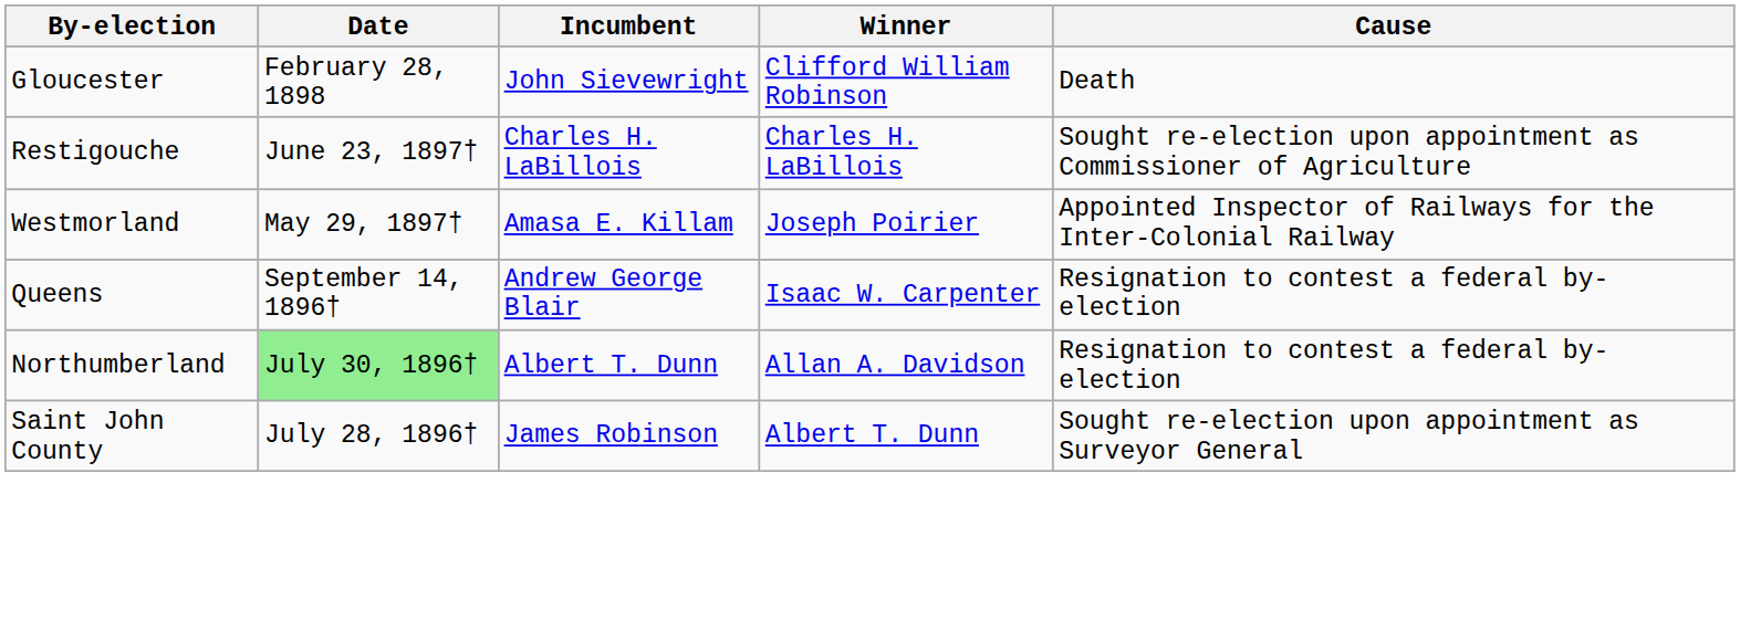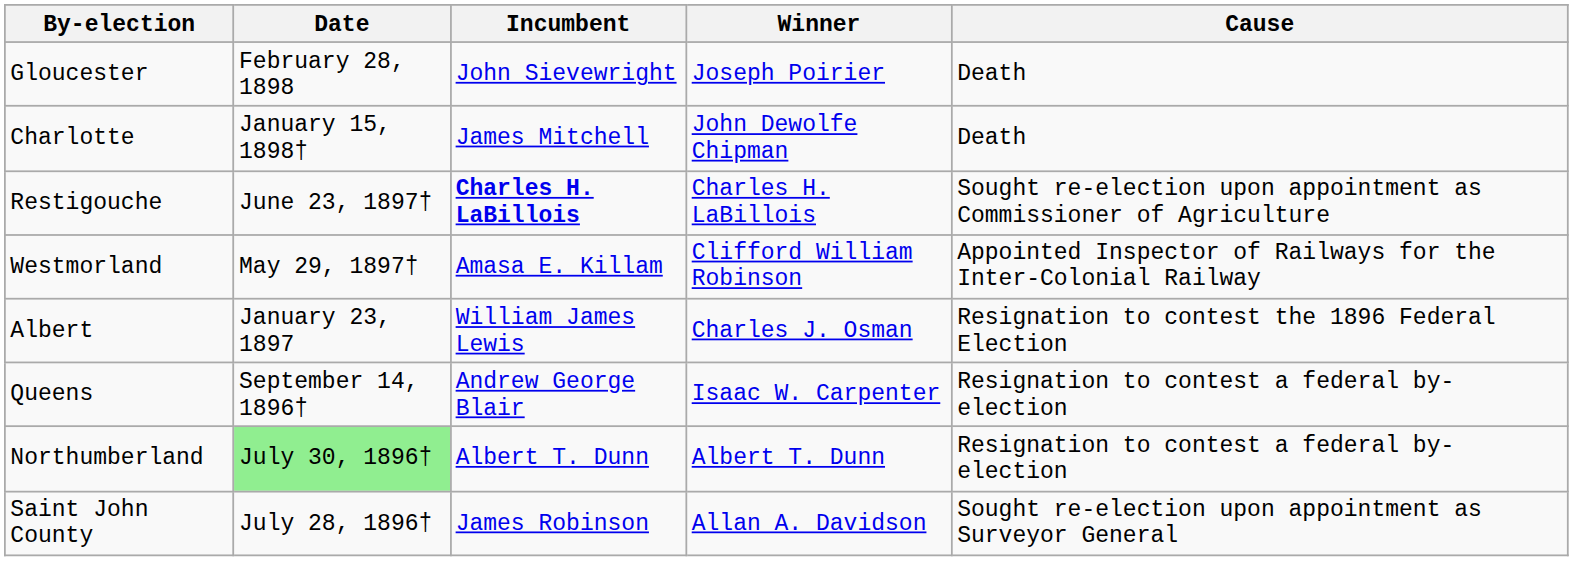 <table class=wikitable style="width:100%">
 <tr>
 <th>By-election</th>
 <th>Date</th>
 <th>Incumbent</th>
 <th>Winner</th>
 <th>Cause</th>
 </tr>
 <tr>
 <td>Gloucester</td>
 <td>February 28, 1898</td>
 <td><a href='#'>John Sievewright</a></td>
-<td><a href='#'>Clifford William Robinson</a></td>
+<td><a href='#'>Joseph Poirier</a></td>
+<td>Death</td>
+</tr>
+<tr>
+<td>Charlotte</td>
+<td>January 15, 1898†</td>
+<td><a href='#'>James Mitchell</a></td>
+<td><a href='#'>John Dewolfe Chipman</a></td>
 <td>Death</td>
 </tr>
 <tr>
 <td>Restigouche</td>
 <td>June 23, 1897†</td>
-<td><a href='#'>Charles H. LaBillois</a></td>
+<td><strong><a href='#'>Charles H. LaBillois</a></strong></td>
 <td><a href='#'>Charles H. LaBillois</a></td>
 <td>Sought re-election upon appointment as Commissioner of Agriculture</td>
 </tr>
 <tr>
 <td>Westmorland</td>
 <td>May 29, 1897†</td>
 <td><a href='#'>Amasa E. Killam</a></td>
-<td><a href='#'>Joseph Poirier</a></td>
+<td><a href='#'>Clifford William Robinson</a></td>
 <td>Appointed Inspector of Railways for the Inter-Colonial Railway</td>
+</tr>
+<tr>
+<td>Albert</td>
+<td>January 23, 1897</td>
+<td><a href='#'>William James Lewis</a></td>
+<td><a href='#'>Charles J. Osman</a></td>
+<td>Resignation to contest the 1896 Federal Election</td>
 </tr>
 <tr>
 <td>Queens</td>
 <td>September 14, 1896†</td>
 <td><a href='#'>Andrew George Blair</a></td>
 <td><a href='#'>Isaac W. Carpenter</a></td>
 <td>Resignation to contest a federal by-election</td>
 </tr>
 <tr>
 <td>Northumberland</td>
 <td style="background: lightgreen;">July 30, 1896†</td>
 <td><a href='#'>Albert T. Dunn</a></td>
-<td><a href='#'>Allan A. Davidson</a></td>
+<td><a href='#'>Albert T. Dunn</a></td>
 <td>Resignation to contest a federal by-election</td>
 </tr>
 <tr>
 <td>Saint John County</td>
 <td>July 28, 1896†</td>
 <td><a href='#'>James Robinson</a></td>
-<td><a href='#'>Albert T. Dunn</a></td>
+<td><a href='#'>Allan A. Davidson</a></td>
 <td>Sought re-election upon appointment as Surveyor General</td>
 </tr>
 </table>
